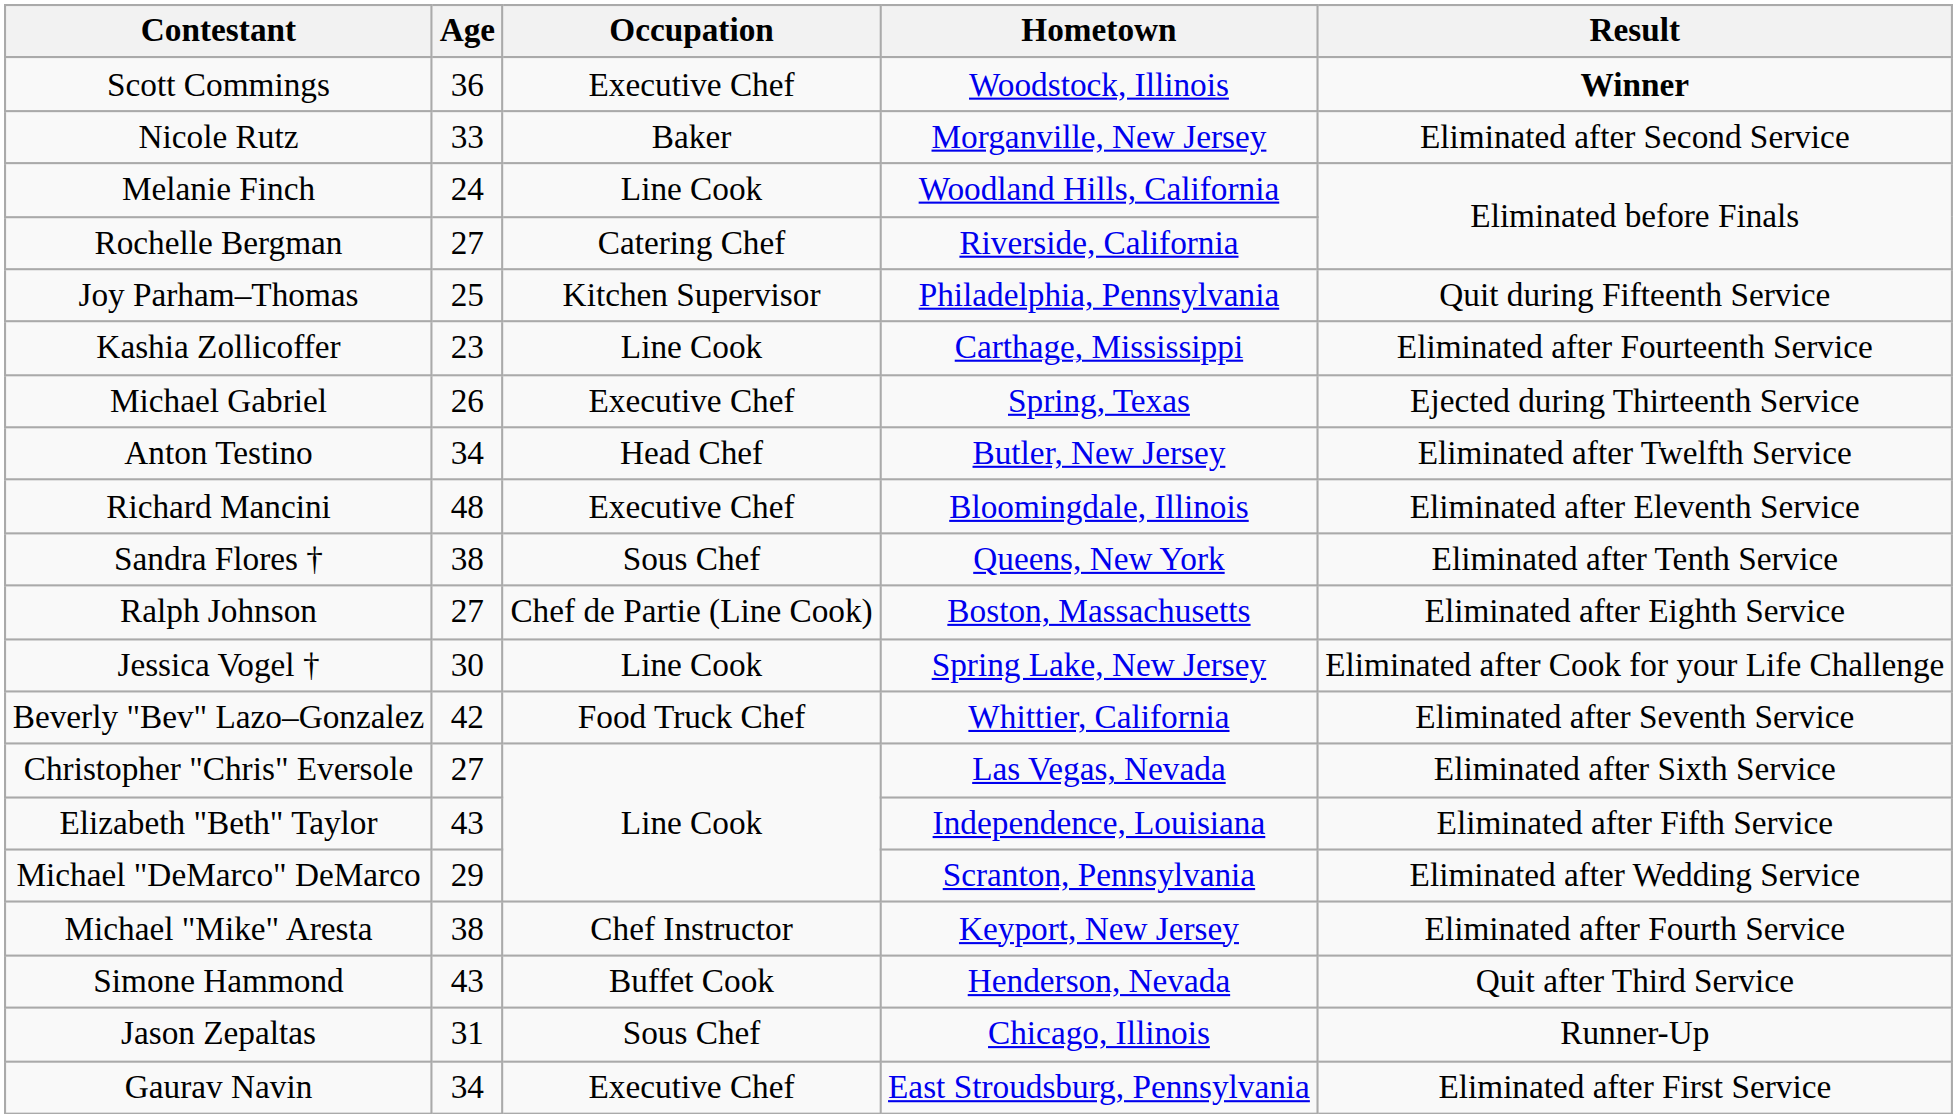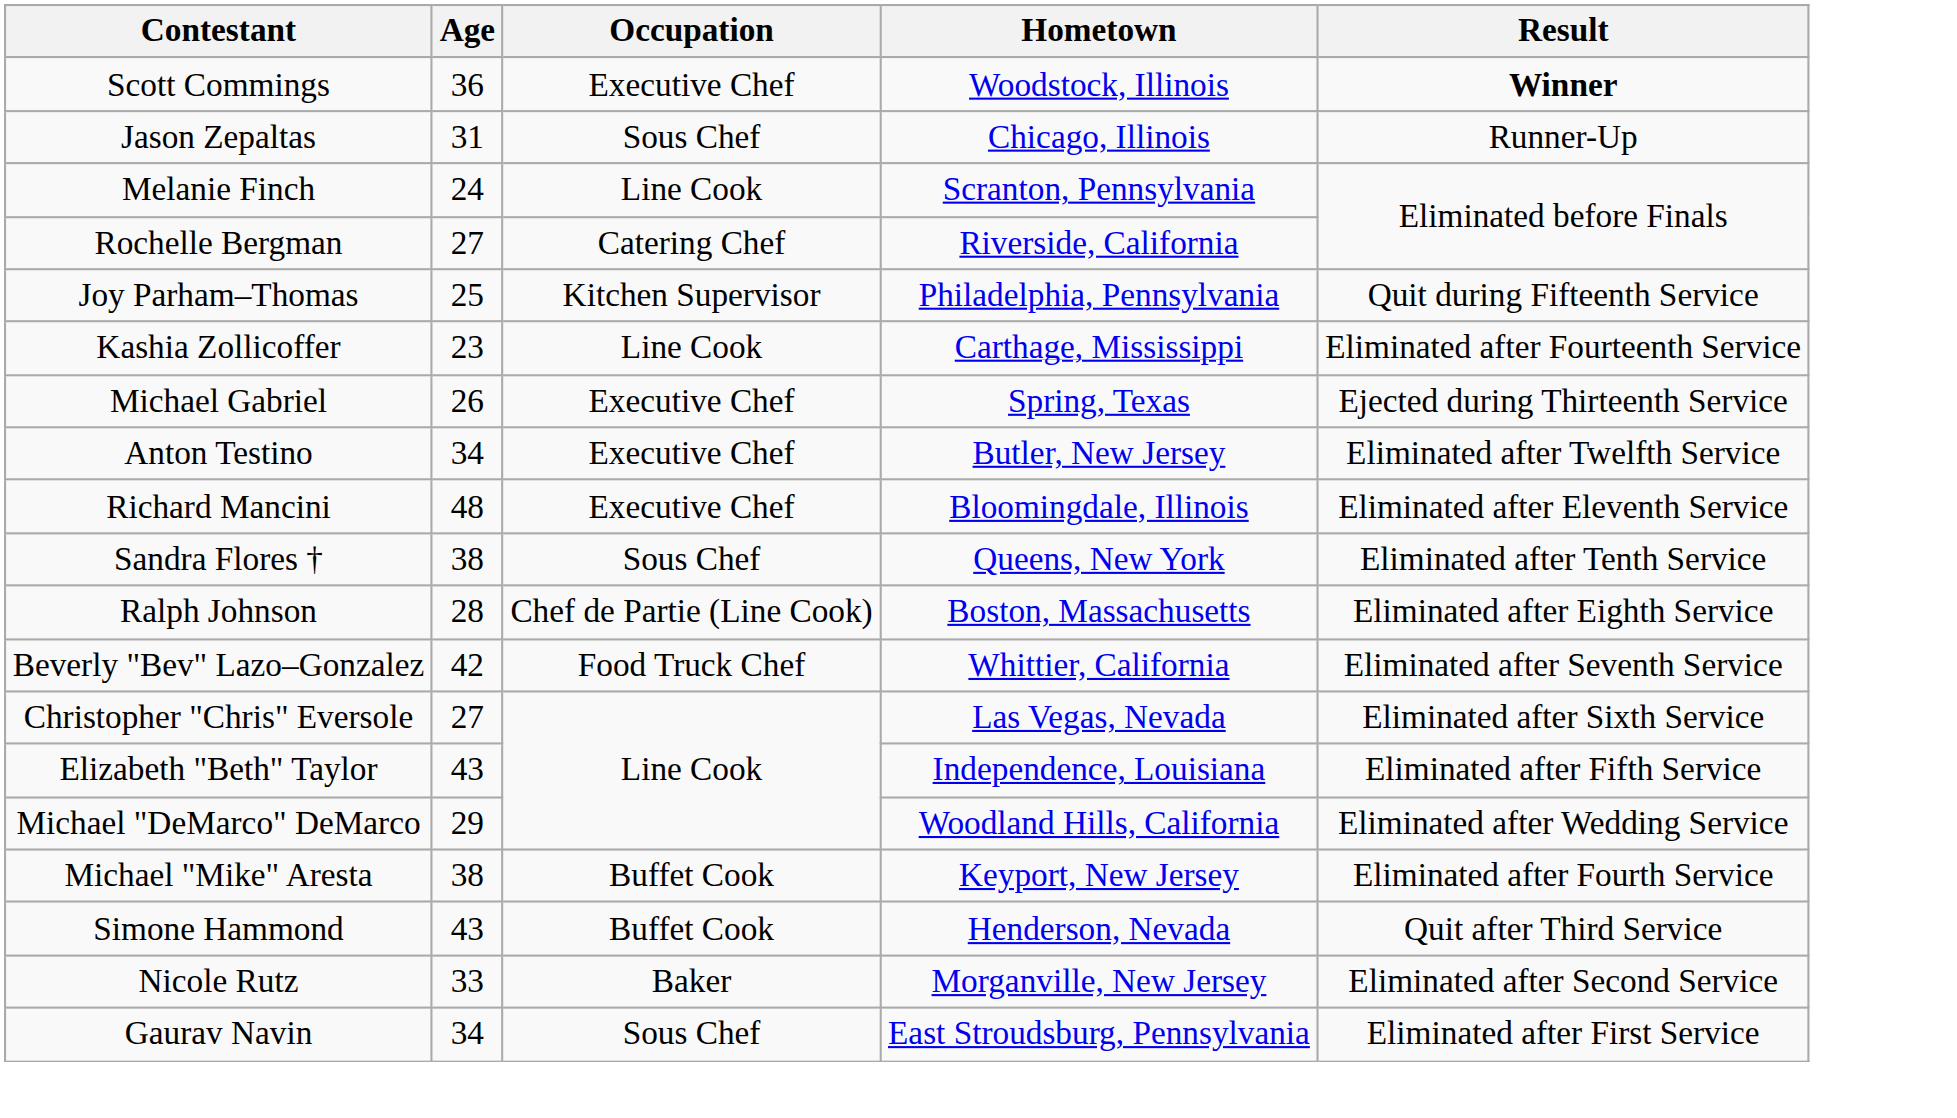 <table class="wikitable sortable plainrowheaders" style=text-align:center>
 <tr>
 <th scope="col">Contestant</th>
 <th scope="col">Age</th>
 <th scope="col">Occupation</th>
 <th scope="col">Hometown</th>
 <th scope="col">Result</th>
 </tr>
 <tr>
 <td scope="row">Scott Commings</td>
 <td style="text-align:center;">36</td>
 <td>Executive Chef</td>
 <td><a href='#'>Woodstock, Illinois</a></td>
 <td><strong>Winner</strong></td>
 </tr>
 <tr>
-<td scope="row">Nicole Rutz</td>
-<td style="text-align:center;">33</td>
-<td>Baker</td>
-<td><a href='#'>Morganville, New Jersey</a></td>
-<td>Eliminated after Second Service</td>
+<td scope="row">Jason Zepaltas</td>
+<td style="text-align:center;">31</td>
+<td>Sous Chef</td>
+<td><a href='#'>Chicago, Illinois</a></td>
+<td>Runner-Up</td>
 </tr>
 <tr>
 <td scope="row">Melanie Finch</td>
 <td style="text-align:center;">24</td>
 <td>Line Cook</td>
-<td><a href='#'>Woodland Hills, California</a></td>
+<td><a href='#'>Scranton, Pennsylvania</a></td>
 <td rowspan="2">Eliminated before Finals</td>
 </tr>
 <tr>
 <td scope="row">Rochelle Bergman</td>
 <td style="text-align:center;">27</td>
 <td>Catering Chef</td>
 <td><a href='#'>Riverside, California</a></td>
 </tr>
 <tr>
 <td scope="row">Joy Parham–Thomas</td>
 <td style="text-align:center;">25</td>
 <td>Kitchen Supervisor</td>
 <td><a href='#'>Philadelphia, Pennsylvania</a></td>
 <td>Quit during Fifteenth Service</td>
 </tr>
 <tr>
 <td scope="row">Kashia Zollicoffer</td>
 <td style="text-align:center;">23</td>
 <td>Line Cook</td>
 <td><a href='#'>Carthage, Mississippi</a></td>
 <td>Eliminated after Fourteenth Service</td>
 </tr>
 <tr>
 <td scope="row">Michael Gabriel</td>
 <td style="text-align:center;">26</td>
 <td>Executive Chef</td>
 <td><a href='#'>Spring, Texas</a></td>
 <td>Ejected during Thirteenth Service</td>
 </tr>
 <tr>
 <td scope="row">Anton Testino</td>
 <td style="text-align:center;">34</td>
-<td>Head Chef</td>
+<td>Executive Chef</td>
 <td><a href='#'>Butler, New Jersey</a></td>
 <td>Eliminated after Twelfth Service</td>
 </tr>
 <tr>
 <td scope="row">Richard Mancini</td>
 <td style="text-align:center;">48</td>
 <td>Executive Chef</td>
 <td><a href='#'>Bloomingdale, Illinois</a></td>
 <td>Eliminated after Eleventh Service</td>
 </tr>
 <tr>
 <td scope="row">Sandra Flores †</td>
 <td style="text-align:center;">38</td>
 <td>Sous Chef</td>
 <td><a href='#'>Queens, New York</a></td>
 <td>Eliminated after Tenth Service</td>
 </tr>
 <tr>
 <td scope="row">Ralph Johnson</td>
-<td style="text-align:center;">27</td>
+<td style="text-align:center;">28</td>
 <td>Chef de Partie (Line Cook)</td>
 <td><a href='#'>Boston, Massachusetts</a></td>
 <td>Eliminated after Eighth Service</td>
-</tr>
-<tr>
-<td scope="row">Jessica Vogel †</td>
-<td style="text-align:center;">30</td>
-<td>Line Cook</td>
-<td><a href='#'>Spring Lake, New Jersey</a></td>
-<td>Eliminated after Cook for your Life Challenge</td>
 </tr>
 <tr>
 <td scope="row">Beverly "Bev" Lazo–Gonzalez</td>
 <td style="text-align:center;">42</td>
 <td>Food Truck Chef</td>
 <td><a href='#'>Whittier, California</a></td>
 <td>Eliminated after Seventh Service</td>
 </tr>
 <tr>
 <td scope="row">Christopher "Chris" Eversole</td>
 <td style="text-align:center;">27</td>
 <td rowspan="3">Line Cook</td>
 <td><a href='#'>Las Vegas, Nevada</a></td>
 <td>Eliminated after Sixth Service</td>
 </tr>
 <tr>
 <td scope="row">Elizabeth "Beth" Taylor</td>
 <td style="text-align:center;">43</td>
 <td><a href='#'>Independence, Louisiana</a></td>
 <td>Eliminated after Fifth Service</td>
 </tr>
 <tr>
 <td scope="row">Michael "DeMarco" DeMarco</td>
 <td style="text-align:center;">29</td>
-<td><a href='#'>Scranton, Pennsylvania</a></td>
+<td><a href='#'>Woodland Hills, California</a></td>
 <td>Eliminated after Wedding Service</td>
 </tr>
 <tr>
 <td scope="row">Michael "Mike" Aresta</td>
 <td style="text-align:center;">38</td>
-<td>Chef Instructor</td>
+<td>Buffet Cook</td>
 <td><a href='#'>Keyport, New Jersey</a></td>
 <td>Eliminated after Fourth Service</td>
 </tr>
 <tr>
 <td scope="row">Simone Hammond</td>
 <td style="text-align:center;">43</td>
 <td>Buffet Cook</td>
 <td><a href='#'>Henderson, Nevada</a></td>
 <td>Quit after Third Service</td>
 </tr>
 <tr>
-<td scope="row">Jason Zepaltas</td>
-<td style="text-align:center;">31</td>
-<td>Sous Chef</td>
-<td><a href='#'>Chicago, Illinois</a></td>
-<td>Runner-Up</td>
+<td scope="row">Nicole Rutz</td>
+<td style="text-align:center;">33</td>
+<td>Baker</td>
+<td><a href='#'>Morganville, New Jersey</a></td>
+<td>Eliminated after Second Service</td>
 </tr>
 <tr>
 <td scope="row">Gaurav Navin</td>
 <td style="text-align:center;">34</td>
-<td>Executive Chef</td>
+<td>Sous Chef</td>
 <td><a href='#'>East Stroudsburg, Pennsylvania</a></td>
 <td>Eliminated after First Service</td>
 </tr>
 </table>
